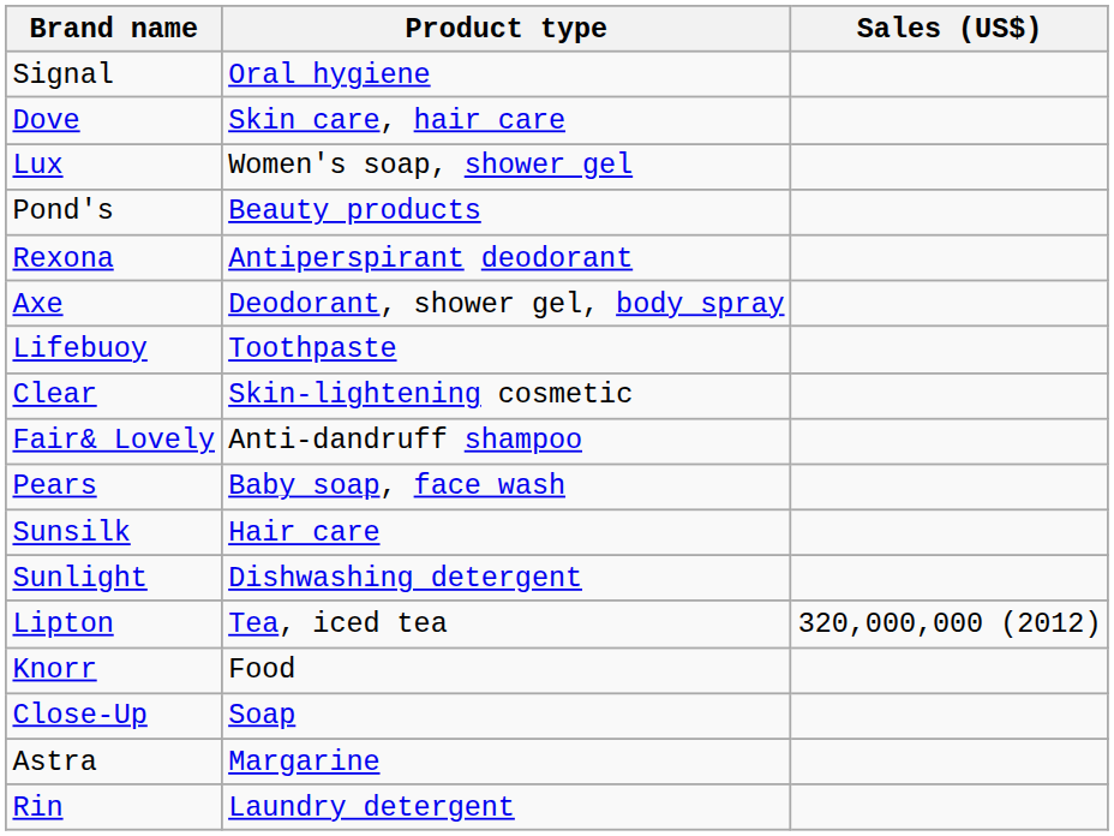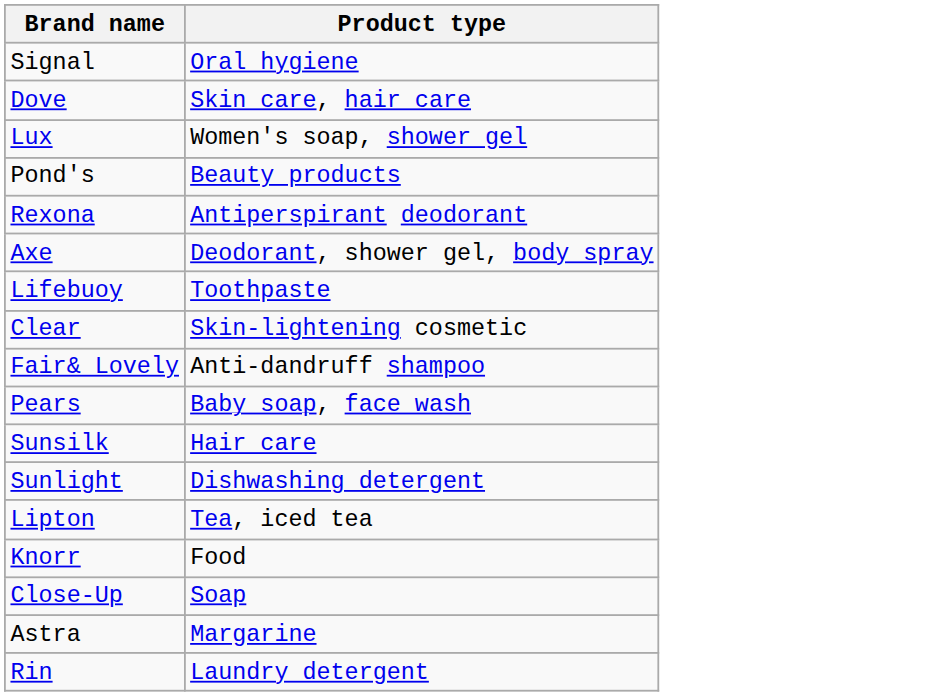 <table class="wikitable">
 <tr>
 <th>Brand name</th>
 <th>Product type</th>
-<th>Sales (US$)</th>
 </tr>
 <tr>
 <td>Signal</td>
 <td><a href='#'>Oral hygiene</a></td>
-<td></td>
 </tr>
 <tr>
 <td><a href='#'>Dove</a></td>
 <td><a href='#'>Skin care</a>, <a href='#'>hair care</a></td>
-<td></td>
 </tr>
 <tr>
 <td><a href='#'>Lux</a></td>
 <td>Women's soap, <a href='#'>shower gel</a></td>
-<td></td>
 </tr>
 <tr>
 <td>Pond's</td>
 <td><a href='#'>Beauty products</a></td>
-<td></td>
 </tr>
 <tr>
 <td><a href='#'>Rexona</a></td>
 <td><a href='#'>Antiperspirant</a> <a href='#'>deodorant</a></td>
-<td></td>
 </tr>
 <tr>
 <td><a href='#'>Axe</a></td>
 <td><a href='#'>Deodorant</a>, shower gel, <a href='#'>body spray</a></td>
-<td></td>
 </tr>
 <tr>
 <td><a href='#'>Lifebuoy</a></td>
 <td><a href='#'>Toothpaste</a></td>
-<td></td>
 </tr>
 <tr>
 <td><a href='#'>Clear</a></td>
 <td><a href='#'>Skin-lightening</a> cosmetic</td>
-<td></td>
 </tr>
 <tr>
 <td><a href='#'>Fair& Lovely</a></td>
 <td>Anti-dandruff <a href='#'>shampoo</a></td>
-<td></td>
 </tr>
 <tr>
 <td><a href='#'>Pears</a></td>
 <td><a href='#'>Baby soap</a>, <a href='#'>face wash</a></td>
-<td></td>
 </tr>
 <tr>
 <td><a href='#'>Sunsilk</a></td>
 <td><a href='#'>Hair care</a></td>
-<td></td>
 </tr>
 <tr>
 <td><a href='#'>Sunlight</a></td>
 <td><a href='#'>Dishwashing detergent</a></td>
-<td></td>
 </tr>
 <tr>
 <td><a href='#'>Lipton</a></td>
 <td><a href='#'>Tea</a>, iced tea</td>
-<td>320,000,000 (2012)</td>
 </tr>
 <tr>
 <td><a href='#'>Knorr</a></td>
 <td>Food</td>
-<td></td>
 </tr>
 <tr>
 <td><a href='#'>Close-Up</a></td>
 <td><a href='#'>Soap</a></td>
-<td></td>
 </tr>
 <tr>
 <td>Astra</td>
 <td><a href='#'>Margarine</a></td>
-<td></td>
 </tr>
 <tr>
 <td><a href='#'>Rin</a></td>
 <td><a href='#'>Laundry detergent</a></td>
-<td></td>
 </tr>
 </table>
